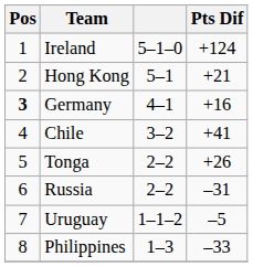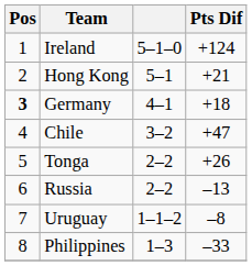 <table class="wikitable sortable"  style="text-align: center;">
 <tr>
 <th>Pos</th>
 <th>Team</th>
 <th></th>
 <th>Pts Dif</th>
 </tr>
 <tr>
 <td>1</td>
 <td align=left>Ireland</td>
 <td>5–1–0</td>
 <td>+124</td>
 </tr>
 <tr>
 <td>2</td>
 <td align=left>Hong Kong</td>
 <td>5–1</td>
 <td>+21</td>
 </tr>
 <tr>
 <td><strong>3</strong></td>
 <td align=left>Germany</td>
 <td>4–1</td>
-<td>+16</td>
+<td>+18</td>
 </tr>
 <tr>
 <td>4</td>
 <td align=left>Chile</td>
 <td>3–2</td>
-<td>+41</td>
+<td>+47</td>
 </tr>
 <tr>
 <td>5</td>
 <td align=left>Tonga</td>
 <td>2–2</td>
 <td>+26</td>
 </tr>
 <tr>
 <td>6</td>
 <td align=left>Russia</td>
 <td>2–2</td>
-<td>–31</td>
+<td>–13</td>
 </tr>
 <tr>
 <td>7</td>
 <td align=left>Uruguay</td>
 <td>1–1–2</td>
-<td>–5</td>
+<td>–8</td>
 </tr>
 <tr>
 <td>8</td>
 <td align=left>Philippines</td>
 <td>1–3</td>
 <td>–33</td>
 </tr>
 <tr>
 </tr>
 </table>
